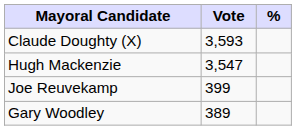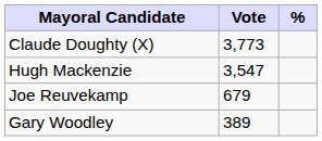 <table class="wikitable">
 <tr>
 <th style="background:#ddf; width:200px;">Mayoral Candidate </th>
 <th style="background:#ddf; width:50px;">Vote</th>
 <th style="background:#ddf; width:30px;">%</th>
 </tr>
 <tr>
 <td>Claude Doughty (X)</td>
-<td>3,593</td>
+<td>3,773</td>
 <td></td>
 </tr>
 <tr>
 <td>Hugh Mackenzie</td>
 <td>3,547</td>
 <td></td>
 </tr>
 <tr>
 <td>Joe Reuvekamp</td>
-<td>399</td>
+<td>679</td>
 <td></td>
 </tr>
 <tr>
 <td>Gary Woodley</td>
 <td>389</td>
 <td></td>
 </tr>
 </table>
